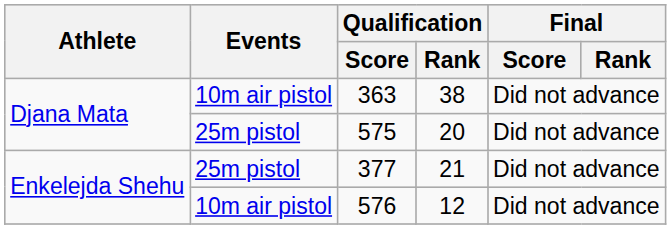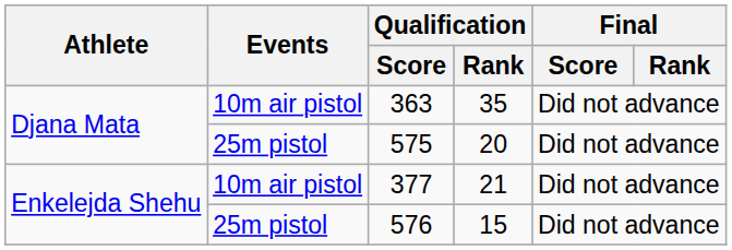 <table class=wikitable style=font-size:90%>
 <tr>
 <th rowspan=2>Athlete</th>
 <th rowspan=2>Events</th>
 <th colspan=2>Qualification</th>
 <th colspan=2>Final</th>
 </tr>
 <tr>
 <th>Score</th>
 <th>Rank</th>
 <th>Score</th>
 <th>Rank</th>
 </tr>
 <tr>
 <td align-left rowspan=2><a href='#'>Djana Mata</a></td>
 <td><a href='#'>10m air pistol</a></td>
 <td align=center>363</td>
-<td align=center>38</td>
+<td align=center>35</td>
 <td colspan=2  align=center>Did not advance</td>
 </tr>
 <tr>
 <td><a href='#'>25m pistol</a></td>
 <td align=center>575</td>
 <td align=center>20</td>
 <td colspan=2 align=center>Did not advance</td>
 </tr>
 <tr>
 <td align-left rowspan=2><a href='#'>Enkelejda Shehu</a></td>
-<td><a href='#'>25m pistol</a></td>
+<td><a href='#'>10m air pistol</a></td>
 <td align=center>377</td>
 <td align=center>21</td>
 <td colspan=2  align=center>Did not advance</td>
 </tr>
 <tr>
-<td><a href='#'>10m air pistol</a></td>
+<td><a href='#'>25m pistol</a></td>
 <td align=center>576</td>
-<td align=center>12</td>
+<td align=center>15</td>
 <td colspan=2 align=center>Did not advance</td>
 </tr>
 </table>
